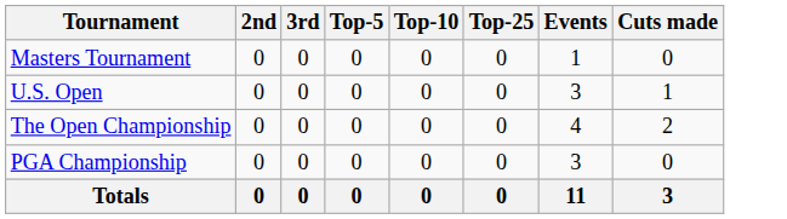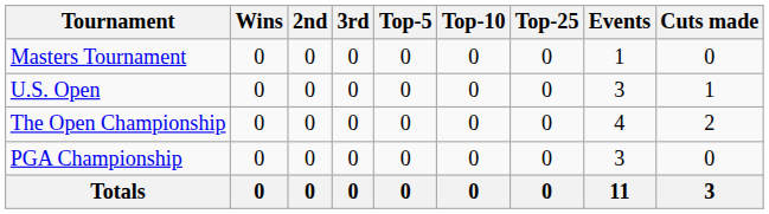 <table class=wikitable style=text-align:center>
 <tr>
 <th>Tournament</th>
+<th>Wins</th>
 <th>2nd</th>
 <th>3rd</th>
 <th>Top-5</th>
 <th>Top-10</th>
 <th>Top-25</th>
 <th>Events</th>
 <th>Cuts made</th>
 </tr>
 <tr>
 <td align=left><a href='#'>Masters Tournament</a></td>
 <td>0</td>
 <td>0</td>
 <td>0</td>
 <td>0</td>
 <td>0</td>
+<td>0</td>
 <td>1</td>
 <td>0</td>
 </tr>
 <tr>
 <td align=left><a href='#'>U.S. Open</a></td>
+<td>0</td>
 <td>0</td>
 <td>0</td>
 <td>0</td>
 <td>0</td>
 <td>0</td>
 <td>3</td>
 <td>1</td>
 </tr>
 <tr>
 <td align=left><a href='#'>The Open Championship</a></td>
 <td>0</td>
 <td>0</td>
 <td>0</td>
 <td>0</td>
 <td>0</td>
+<td>0</td>
 <td>4</td>
 <td>2</td>
 </tr>
 <tr>
 <td align=left><a href='#'>PGA Championship</a></td>
+<td>0</td>
 <td>0</td>
 <td>0</td>
 <td>0</td>
 <td>0</td>
 <td>0</td>
 <td>3</td>
 <td>0</td>
 </tr>
 <tr>
 <th>Totals</th>
 <th>0</th>
 <th>0</th>
 <th>0</th>
 <th>0</th>
 <th>0</th>
+<th>0</th>
 <th>11</th>
 <th>3</th>
 </tr>
 </table>
